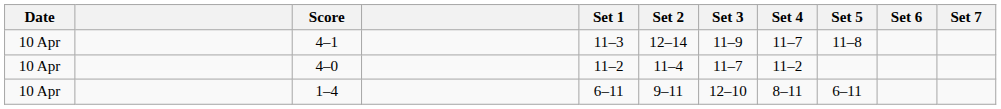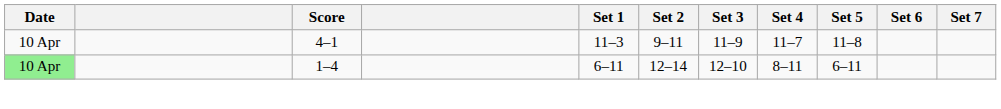 <table class="wikitable" style="text-align: center; font-size:90% ">
 <tr>
 <th width="60">Date</th>
 <th align="right" width="200"></th>
 <th width="60">Score</th>
 <th align="left" width="200"></th>
 <th width="50">Set 1</th>
 <th width="50">Set 2</th>
 <th width="50">Set 3</th>
 <th width="50">Set 4</th>
 <th width="50">Set 5</th>
 <th width="50">Set 6</th>
 <th width="50">Set 7</th>
 </tr>
 <tr>
 <td>10 Apr</td>
 <td align=left><strong></strong></td>
 <td align=center>4–1</td>
 <td align=left></td>
 <td>11–3</td>
-<td>12–14</td>
+<td>9–11</td>
 <td>11–9</td>
 <td>11–7</td>
 <td>11–8</td>
 <td></td>
 <td></td>
 </tr>
 <tr>
-<td>10 Apr</td>
-<td align=left><strong></strong></td>
-<td align=center>4–0</td>
-<td align=left></td>
-<td>11–2</td>
-<td>11–4</td>
-<td>11–7</td>
-<td>11–2</td>
-<td></td>
-<td></td>
-<td></td>
-</tr>
-<tr>
-<td>10 Apr</td>
+<td style="background: lightgreen;">10 Apr</td>
 <td align=left></td>
 <td align=center>1–4</td>
 <td align=left><strong></strong></td>
 <td>6–11</td>
-<td>9–11</td>
+<td>12–14</td>
 <td>12–10</td>
 <td>8–11</td>
 <td>6–11</td>
 <td></td>
 <td></td>
 </tr>
 </table>
